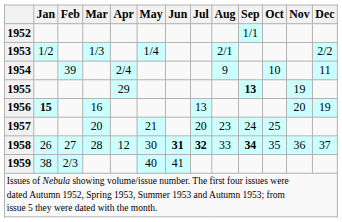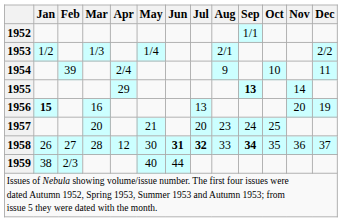 <table class="wikitable" style="font-size: 10pt; line-height: 11pt; margin-right: 2em; text-align: center; float: left">
 <tr>
 <th></th>
 <th>Jan</th>
 <th>Feb</th>
 <th>Mar</th>
 <th>Apr</th>
 <th>May</th>
 <th>Jun</th>
 <th>Jul</th>
 <th>Aug</th>
 <th>Sep</th>
 <th>Oct</th>
 <th>Nov</th>
 <th>Dec</th>
 </tr>
 <tr>
 <th>1952</th>
 <td></td>
 <td></td>
 <td></td>
 <td></td>
 <td></td>
 <td></td>
 <td></td>
 <td></td>
 <td bgcolor=#ccffff>1/1</td>
 <td></td>
 <td></td>
 <td></td>
 </tr>
 <tr>
 <th>1953</th>
 <td bgcolor=#ccffff>1/2</td>
 <td></td>
 <td bgcolor=#ccffff>1/3</td>
 <td></td>
 <td bgcolor=#ccffff>1/4</td>
 <td></td>
 <td></td>
 <td bgcolor=#ccffff>2/1</td>
 <td></td>
 <td></td>
 <td></td>
 <td bgcolor=#ccffff>2/2</td>
 </tr>
 <tr>
 <th>1954</th>
 <td></td>
 <td bgcolor=#ccffff>39</td>
 <td></td>
 <td bgcolor=#ccffff>2/4</td>
 <td></td>
 <td></td>
 <td></td>
 <td bgcolor=#ccffff>9</td>
 <td></td>
 <td bgcolor=#ccffff>10</td>
 <td></td>
 <td bgcolor=#ccffff>11</td>
 </tr>
 <tr>
 <th>1955</th>
 <td></td>
 <td></td>
 <td></td>
 <td bgcolor=#ccffff>29</td>
 <td></td>
 <td></td>
 <td></td>
 <td></td>
 <td bgcolor=#ccffff><strong>13</strong></td>
 <td></td>
-<td bgcolor=#ccffff>19</td>
+<td bgcolor=#ccffff>14</td>
 <td></td>
 </tr>
 <tr>
 <th>1956</th>
 <td bgcolor=#ccffff><strong>15</strong></td>
 <td></td>
 <td bgcolor=#ccffff>16</td>
 <td></td>
 <td></td>
 <td></td>
 <td bgcolor=#ccffff>13</td>
 <td></td>
 <td></td>
 <td></td>
 <td bgcolor=#ccffff>20</td>
 <td bgcolor=#ccffff>19</td>
 </tr>
 <tr>
 <th>1957</th>
 <td></td>
 <td></td>
 <td bgcolor=#ccffff>20</td>
 <td></td>
 <td bgcolor=#ccffff>21</td>
 <td></td>
 <td bgcolor=#ccffff>20</td>
 <td bgcolor=#ccffff>23</td>
 <td bgcolor=#ccffff>24</td>
 <td bgcolor=#ccffff>25</td>
 <td></td>
 <td></td>
 </tr>
 <tr>
 <th>1958</th>
 <td bgcolor=#ccffff>26</td>
 <td bgcolor=#ccffff>27</td>
 <td bgcolor=#ccffff>28</td>
 <td bgcolor=#ccffff>12</td>
 <td bgcolor=#ccffff>30</td>
 <td bgcolor=#ccffff><strong>31</strong></td>
 <td bgcolor=#ccffff><strong>32</strong></td>
 <td bgcolor=#ccffff>33</td>
 <td bgcolor=#ccffff><strong>34</strong></td>
 <td bgcolor=#ccffff>35</td>
 <td bgcolor=#ccffff>36</td>
 <td bgcolor=#ccffff>37</td>
 </tr>
 <tr>
 <th>1959</th>
 <td bgcolor=#ccffff>38</td>
 <td bgcolor=#ccffff>2/3</td>
 <td></td>
 <td></td>
 <td bgcolor=#ccffff>40</td>
-<td bgcolor=#ccffff>41</td>
+<td bgcolor=#ccffff>44</td>
 <td></td>
 <td></td>
 <td></td>
 <td></td>
 <td></td>
 <td></td>
 </tr>
 <tr>
 <td colspan="13" style="font-size: 8pt; text-align:left">Issues of <em>Nebula</em> showing volume/issue number.  The first four issues were<br>dated Autumn 1952, Spring 1953, Summer 1953 and Autumn 1953; from<br>issue 5 they were dated with the month.</td>
 </tr>
 </table>
